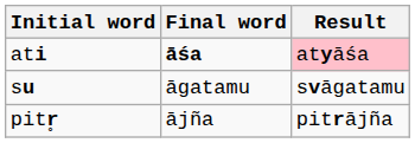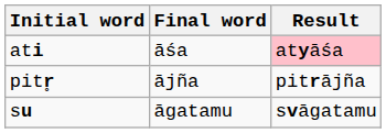 <table class="wikitable">
 <tr>
 <th>Initial word</th>
 <th>Final word</th>
 <th>Result</th>
 </tr>
 <tr>
 <td>at<strong>i</strong></td>
-<td><strong>āśa</strong></td>
+<td>āśa</td>
 <td style="background: pink;">at<strong>y</strong>āśa</td>
+</tr>
+<tr>
+<td>pit<strong>r̥</strong></td>
+<td>ājña</td>
+<td>pit<strong>r</strong>ājña</td>
 </tr>
 <tr>
 <td>s<strong>u</strong></td>
 <td>āgatamu</td>
 <td>s<strong>v</strong>āgatamu</td>
 </tr>
-<tr>
-<td>pit<strong>r̥</strong></td>
-<td>ājña</td>
-<td>pit<strong>r</strong>ājña</td>
-</tr>
 </table>
